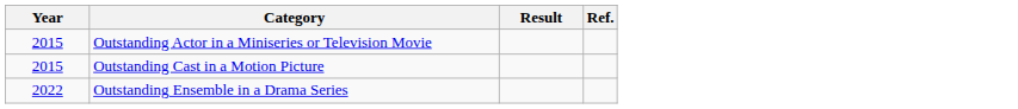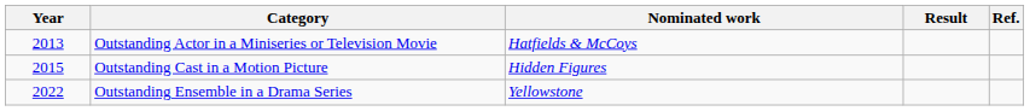 <table class=wikitable>
 <tr>
 <th scope="col" style="width:5em;">Year</th>
 <th scope="col" style="width:26em;">Category</th>
+<th scope="col" style="width:25em;">Nominated work</th>
 <th scope="col" style="width:5em;">Result</th>
 <th>Ref.</th>
 </tr>
 <tr>
-<td style="text-align:center;"><a href='#'>2015</a></td>
+<td style="text-align:center;"><a href='#'>2013</a></td>
 <td><a href='#'>Outstanding Actor in a Miniseries or Television Movie</a></td>
+<td><em><a href='#'>Hatfields & McCoys</a></em></td>
 <td></td>
 <td></td>
 </tr>
 <tr>
 <td style="text-align:center;"><a href='#'>2015</a></td>
 <td><a href='#'>Outstanding Cast in a Motion Picture</a></td>
+<td><em><a href='#'>Hidden Figures</a></em></td>
 <td></td>
 <td></td>
 </tr>
 <tr>
 <td style="text-align:center;"><a href='#'>2022</a></td>
 <td><a href='#'>Outstanding Ensemble in a Drama Series</a></td>
+<td><em><a href='#'>Yellowstone</a></em></td>
 <td></td>
 <td></td>
 </tr>
 </table>
